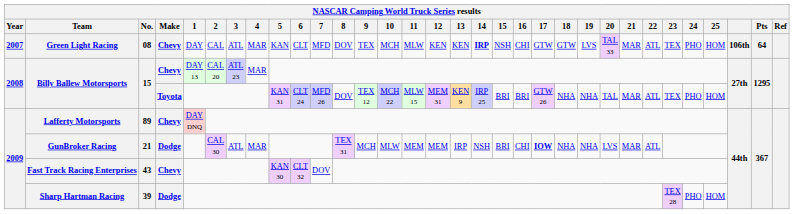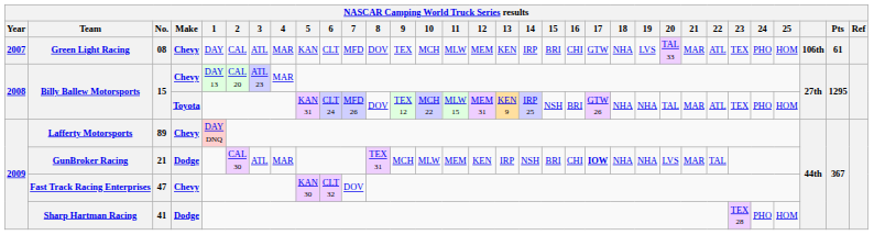 <table class="wikitable" style="text-align:center; font-size:75%">
 <tr>
 <th colspan=45><a href='#'>NASCAR Camping World Truck Series</a> results</th>
 </tr>
 <tr>
 <th>Year</th>
 <th>Team</th>
 <th>No.</th>
 <th>Make</th>
 <th>1</th>
 <th>2</th>
 <th>3</th>
 <th>4</th>
 <th>5</th>
 <th>6</th>
 <th>7</th>
 <th>8</th>
 <th>9</th>
 <th>10</th>
 <th>11</th>
 <th>12</th>
 <th>13</th>
 <th>14</th>
 <th>15</th>
 <th>16</th>
 <th>17</th>
 <th>18</th>
 <th>19</th>
 <th>20</th>
 <th>21</th>
 <th>22</th>
 <th>23</th>
 <th>24</th>
 <th>25</th>
 <th></th>
 <th>Pts</th>
 <th>Ref</th>
 </tr>
 <tr>
 <th><a href='#'>2007</a></th>
 <th><a href='#'>Green Light Racing</a></th>
 <th>08</th>
 <th><a href='#'>Chevy</a></th>
 <td><a href='#'>DAY</a></td>
 <td><a href='#'>CAL</a></td>
 <td><a href='#'>ATL</a></td>
 <td><a href='#'>MAR</a></td>
 <td><a href='#'>KAN</a></td>
 <td><a href='#'>CLT</a></td>
 <td><a href='#'>MFD</a></td>
 <td><a href='#'>DOV</a></td>
 <td><a href='#'>TEX</a></td>
 <td><a href='#'>MCH</a></td>
 <td><a href='#'>MLW</a></td>
+<td><a href='#'>MEM</a></td>
 <td><a href='#'>KEN</a></td>
-<td><a href='#'>KEN</a></td>
-<td><strong><a href='#'>IRP</a></strong></td>
-<td><a href='#'>NSH</a></td>
+<td><a href='#'>IRP</a></td>
+<td><a href='#'>BRI</a></td>
 <td><a href='#'>CHI</a></td>
 <td><a href='#'>GTW</a></td>
-<td><a href='#'>GTW</a></td>
+<td><a href='#'>NHA</a></td>
 <td><a href='#'>LVS</a></td>
 <td style="background:#EFCFFF;"><a href='#'>TAL</a><br><small>33</small></td>
 <td><a href='#'>MAR</a></td>
 <td><a href='#'>ATL</a></td>
 <td><a href='#'>TEX</a></td>
 <td><a href='#'>PHO</a></td>
 <td><a href='#'>HOM</a></td>
 <th>106th</th>
-<th>64</th>
+<th>61</th>
 <th></th>
 </tr>
 <tr>
 <th rowspan=2><a href='#'>2008</a></th>
 <th rowspan=2><a href='#'>Billy Ballew Motorsports</a></th>
 <th rowspan=2>15</th>
 <th><a href='#'>Chevy</a></th>
 <td style="background:#DFFFDF;"><a href='#'>DAY</a><br><small>13</small></td>
 <td style="background:#DFFFDF;"><a href='#'>CAL</a><br><small>20</small></td>
 <td style="background:#CFCFFF;"><a href='#'>ATL</a><br><small>23</small></td>
 <td><a href='#'>MAR</a></td>
 <td colspan=21></td>
 <th rowspan=2>27th</th>
 <th rowspan=2>1295</th>
 <th rowspan=2></th>
 </tr>
 <tr>
 <th><a href='#'>Toyota</a></th>
 <td colspan=4></td>
 <td style="background:#EFCFFF;"><a href='#'>KAN</a><br><small>31</small></td>
 <td style="background:#CFCFFF;"><a href='#'>CLT</a><br><small>24</small></td>
 <td style="background:#CFCFFF;"><a href='#'>MFD</a><br><small>26</small></td>
 <td><a href='#'>DOV</a></td>
 <td style="background:#DFFFDF;"><a href='#'>TEX</a><br><small>12</small></td>
 <td style="background:#CFCFFF;"><a href='#'>MCH</a><br><small>22</small></td>
 <td style="background:#DFFFDF;"><a href='#'>MLW</a><br><small>15</small></td>
 <td style="background:#EFCFFF;"><a href='#'>MEM</a><br><small>31</small></td>
 <td style="background:#FFDF9F;"><a href='#'>KEN</a><br><small>9</small></td>
 <td style="background:#CFCFFF;"><a href='#'>IRP</a><br><small>25</small></td>
-<td><a href='#'>BRI</a></td>
+<td><a href='#'>NSH</a></td>
 <td><a href='#'>BRI</a></td>
 <td style="background:#EFCFFF;"><a href='#'>GTW</a><br><small>26</small></td>
 <td><a href='#'>NHA</a></td>
 <td><a href='#'>NHA</a></td>
 <td><a href='#'>TAL</a></td>
 <td><a href='#'>MAR</a></td>
 <td><a href='#'>ATL</a></td>
 <td><a href='#'>TEX</a></td>
 <td><a href='#'>PHO</a></td>
 <td><a href='#'>HOM</a></td>
 </tr>
 <tr>
 <th rowspan=4><a href='#'>2009</a></th>
 <th><a href='#'>Lafferty Motorsports</a></th>
 <th>89</th>
 <th><a href='#'>Chevy</a></th>
 <td style="background:#FFCFCF;"><a href='#'>DAY</a><br><small>DNQ</small></td>
 <td colspan=24></td>
 <th rowspan=4>44th</th>
 <th rowspan=4>367</th>
 <th rowspan=4></th>
 </tr>
 <tr>
 <th><a href='#'> GunBroker Racing</a></th>
 <th>21</th>
 <th><a href='#'>Dodge</a></th>
 <td></td>
 <td style="background:#EFCFFF;"><a href='#'>CAL</a><br><small>30</small></td>
 <td><a href='#'>ATL</a></td>
 <td><a href='#'>MAR</a></td>
 <td colspan=3></td>
 <td style="background:#EFCFFF;"><a href='#'>TEX</a><br><small>31</small></td>
 <td><a href='#'>MCH</a></td>
 <td><a href='#'>MLW</a></td>
 <td><a href='#'>MEM</a></td>
-<td><a href='#'>MEM</a></td>
+<td><a href='#'>KEN</a></td>
 <td><a href='#'>IRP</a></td>
 <td><a href='#'>NSH</a></td>
 <td><a href='#'>BRI</a></td>
 <td><a href='#'>CHI</a></td>
 <td><strong><a href='#'>IOW</a></strong></td>
 <td><a href='#'>NHA</a></td>
 <td><a href='#'>NHA</a></td>
 <td><a href='#'>LVS</a></td>
 <td><a href='#'>MAR</a></td>
-<td><a href='#'>ATL</a></td>
+<td><a href='#'>TAL</a></td>
 <td colspan=3></td>
 </tr>
 <tr>
 <th><a href='#'>Fast Track Racing Enterprises</a></th>
-<th>43</th>
+<th>47</th>
 <th><a href='#'>Chevy</a></th>
 <td colspan=4></td>
 <td style="background:#EFCFFF;"><a href='#'>KAN</a><br><small>30</small></td>
 <td style="background:#EFCFFF;"><a href='#'>CLT</a><br><small>32</small></td>
 <td><a href='#'>DOV</a></td>
 <td colspan=18></td>
 </tr>
 <tr>
 <th><a href='#'>Sharp Hartman Racing</a></th>
-<th>39</th>
+<th>41</th>
 <th><a href='#'>Dodge</a></th>
 <td colspan=22></td>
 <td style="background:#EFCFFF;"><a href='#'>TEX</a><br><small>28</small></td>
 <td><a href='#'>PHO</a></td>
 <td><a href='#'>HOM</a></td>
 </tr>
 </table>
